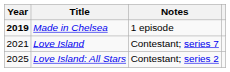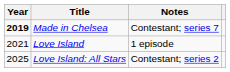 <table class="wikitable">
 <tr>
 <th>Year</th>
 <th>Title</th>
 <th>Notes</th>
 <th></th>
 </tr>
 <tr>
 <td><strong>2019</strong></td>
 <td><em><a href='#'>Made in Chelsea</a></em></td>
-<td>1 episode</td>
+<td>Contestant; <a href='#'>series 7</a></td>
 <td align="center"></td>
 </tr>
 <tr>
 <td>2021</td>
 <td><em><a href='#'>Love Island</a></em></td>
-<td>Contestant; <a href='#'>series 7</a></td>
+<td>1 episode</td>
 <td align="center"></td>
 </tr>
 <tr>
 <td>2025</td>
 <td><em><a href='#'>Love Island: All Stars</a></em></td>
 <td>Contestant; <a href='#'>series 2</a></td>
 <td align="center"></td>
 </tr>
 </table>
